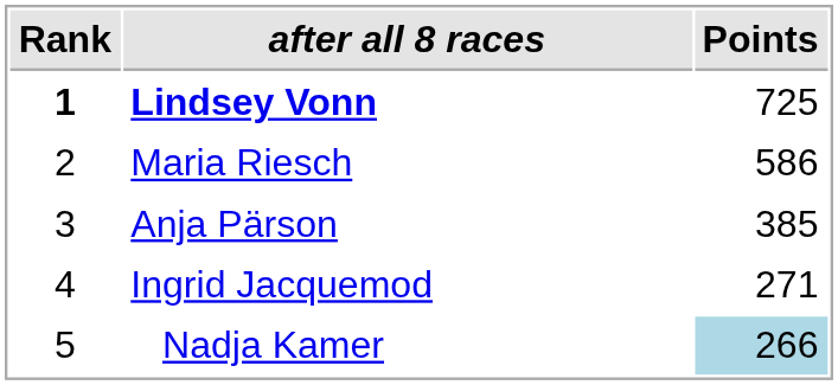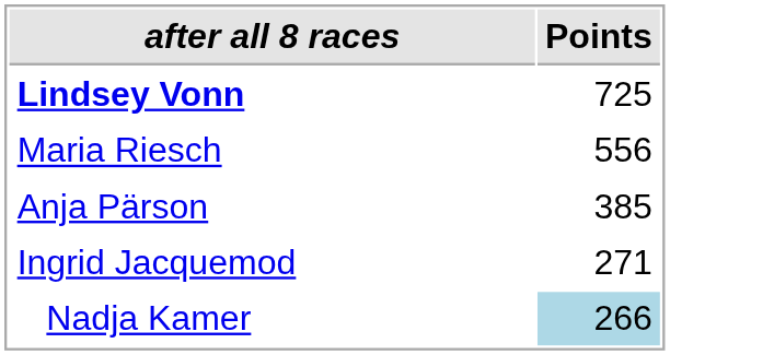 <table cellspacing="1" cellpadding="3" style="border:1px solid #AAAAAA;font-size:86%">
 <tr bgcolor="#E4E4E4">
-<th style="border-bottom:1px solid #AAAAAA" width=10>Rank</th>
 <th style="border-bottom:1px solid #AAAAAA" width=200><strong><em>after all 8 races</em></strong></th>
 <th style="border-bottom:1px solid #AAAAAA" width=20>Points</th>
 </tr>
 <tr>
-<td align="center"><strong>1</strong></td>
 <td> <strong><a href='#'>Lindsey Vonn</a> </strong></td>
 <td align="right">725</td>
 </tr>
 <tr>
-<td align="center">2</td>
 <td> <a href='#'>Maria Riesch</a></td>
-<td align="right">586</td>
+<td align="right">556</td>
 </tr>
 <tr>
-<td align="center">3</td>
 <td> <a href='#'>Anja Pärson</a></td>
 <td align="right">385</td>
 </tr>
 <tr>
-<td align="center">4</td>
 <td> <a href='#'>Ingrid Jacquemod</a></td>
 <td align="right">271</td>
 </tr>
 <tr>
-<td align="center">5</td>
 <td>   <a href='#'>Nadja Kamer</a></td>
 <td align="right" style="background: lightblue;">266</td>
 </tr>
 </table>
